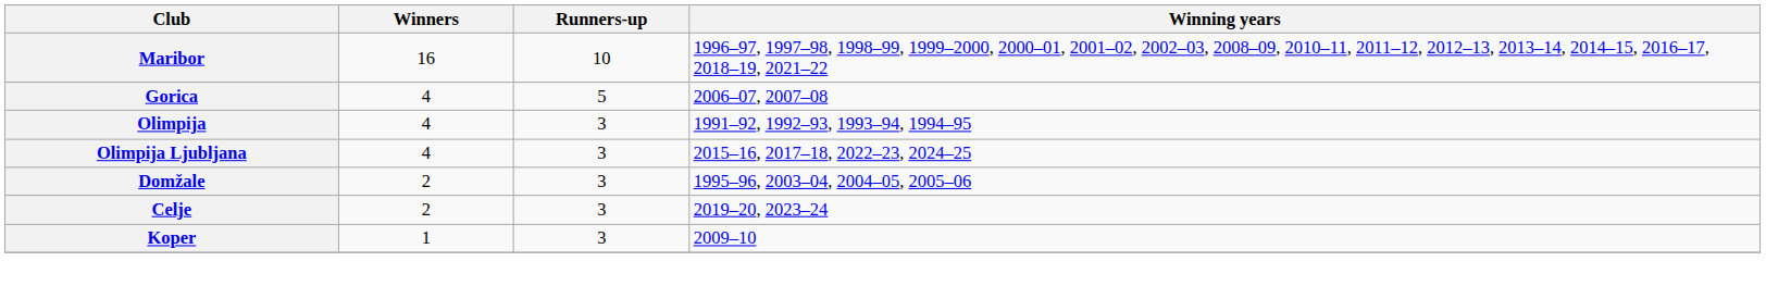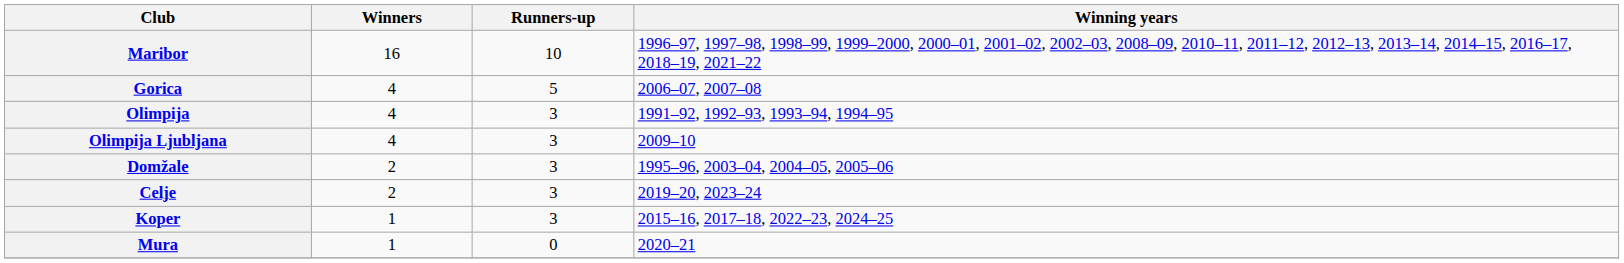 <table class="wikitable">
 <tr>
 <th scope="col" style="width:19%;">Club</th>
 <th scope="col" style="width:10%;">Winners</th>
 <th scope="col" style="width:10%;">Runners-up</th>
 <th scope="col" style="width:61%;">Winning years</th>
 </tr>
 <tr>
 <th scope="row"><a href='#'>Maribor</a></th>
 <td align=center>16</td>
 <td align=center>10</td>
 <td><a href='#'>1996–97</a>, <a href='#'>1997–98</a>, <a href='#'>1998–99</a>, <a href='#'>1999–2000</a>, <a href='#'>2000–01</a>, <a href='#'>2001–02</a>, <a href='#'>2002–03</a>, <a href='#'>2008–09</a>, <a href='#'>2010–11</a>, <a href='#'>2011–12</a>, <a href='#'>2012–13</a>, <a href='#'>2013–14</a>, <a href='#'>2014–15</a>, <a href='#'>2016–17</a>, <a href='#'>2018–19</a>, <a href='#'>2021–22</a></td>
 </tr>
 <tr>
 <th scope="row"><a href='#'>Gorica</a></th>
 <td align=center>4</td>
 <td align=center>5</td>
 <td><a href='#'>2006–07</a>, <a href='#'>2007–08</a></td>
 </tr>
 <tr>
 <th scope="row"><a href='#'>Olimpija</a></th>
 <td align=center>4</td>
 <td align=center>3</td>
 <td><a href='#'>1991–92</a>, <a href='#'>1992–93</a>, <a href='#'>1993–94</a>, <a href='#'>1994–95</a></td>
 </tr>
 <tr>
 <th scope="row"><a href='#'>Olimpija Ljubljana</a></th>
 <td align=center>4</td>
 <td align=center>3</td>
-<td><a href='#'>2015–16</a>, <a href='#'>2017–18</a>, <a href='#'>2022–23</a>, <a href='#'>2024–25</a></td>
+<td><a href='#'>2009–10</a></td>
 </tr>
 <tr>
 <th scope="row"><a href='#'>Domžale</a></th>
 <td align=center>2</td>
 <td align=center>3</td>
 <td><a href='#'>1995–96</a>, <a href='#'>2003–04</a>, <a href='#'>2004–05</a>, <a href='#'>2005–06</a></td>
 </tr>
 <tr>
 <th scope="row"><a href='#'>Celje</a></th>
 <td align=center>2</td>
 <td align=center>3</td>
 <td><a href='#'>2019–20</a>, <a href='#'>2023–24</a></td>
 </tr>
 <tr>
 <th scope="row"><a href='#'>Koper</a></th>
 <td align=center>1</td>
 <td align=center>3</td>
-<td><a href='#'>2009–10</a></td>
+<td><a href='#'>2015–16</a>, <a href='#'>2017–18</a>, <a href='#'>2022–23</a>, <a href='#'>2024–25</a></td>
+</tr>
+<tr>
+<th scope="row"><a href='#'>Mura</a></th>
+<td align=center>1</td>
+<td align=center>0</td>
+<td><a href='#'>2020–21</a></td>
 </tr>
 <tr>
 </tr>
 </table>
